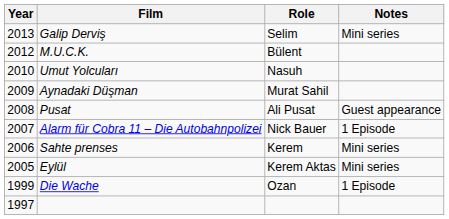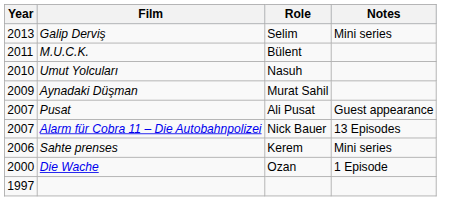 <table class="wikitable" style="font-size: 90%;">
 <tr style="background:#B0C4DE;">
 <th>Year</th>
 <th>Film</th>
 <th>Role</th>
 <th>Notes</th>
 </tr>
 <tr>
 <td>2013</td>
 <td><em>Galip Derviş</em></td>
 <td>Selim</td>
 <td>Mini series</td>
 </tr>
 <tr>
-<td>2012</td>
+<td>2011</td>
 <td><em>M.U.C.K.</em></td>
 <td>Bülent</td>
 <td></td>
 </tr>
 <tr>
 <td>2010</td>
 <td><em>Umut Yolcuları</em></td>
 <td>Nasuh</td>
 <td></td>
 </tr>
 <tr>
 <td>2009</td>
 <td><em>Aynadaki Düşman</em></td>
 <td>Murat Sahil</td>
 <td></td>
 </tr>
 <tr>
-<td>2008</td>
+<td>2007</td>
 <td><em>Pusat</em></td>
 <td>Ali Pusat</td>
 <td>Guest appearance</td>
 </tr>
 <tr>
 <td>2007</td>
 <td><em><a href='#'>Alarm für Cobra 11 – Die Autobahnpolizei</a></em></td>
 <td>Nick Bauer</td>
-<td>1 Episode</td>
+<td>13 Episodes</td>
 </tr>
 <tr>
 <td>2006</td>
 <td><em>Sahte prenses</em></td>
 <td>Kerem</td>
 <td>Mini series</td>
 </tr>
 <tr>
-<td>2005</td>
-<td><em>Eylül</em></td>
-<td>Kerem Aktas</td>
-<td>Mini series</td>
-</tr>
-<tr>
-<td>1999</td>
+<td>2000</td>
 <td><em><a href='#'>Die Wache</a></em></td>
 <td>Ozan</td>
 <td>1 Episode</td>
 </tr>
 <tr>
 <td>1997</td>
 <td><em></em></td>
 <td></td>
 <td></td>
 </tr>
 </table>
